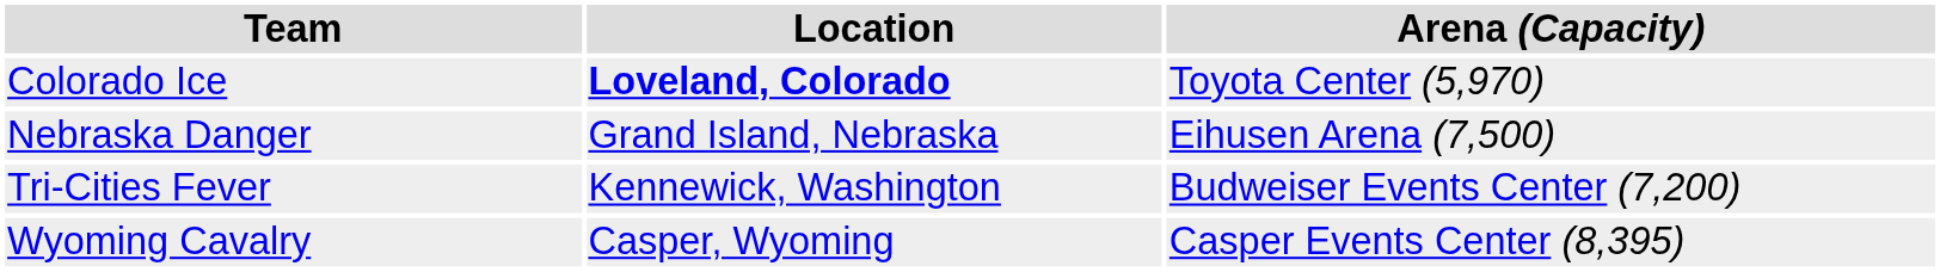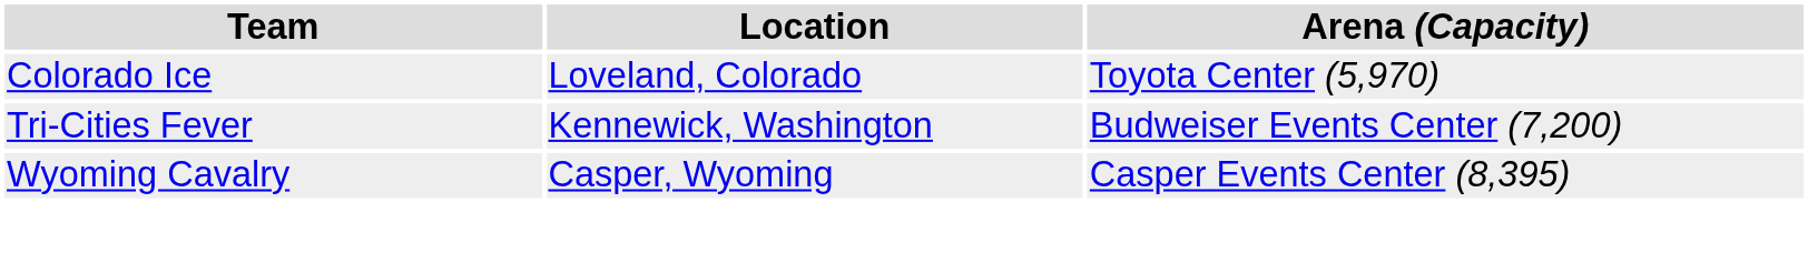 <table width=800>
 <tr bgcolor="#dddddd">
 <th width=30%><strong>Team</strong></th>
 <th width=30%><strong>Location</strong></th>
 <th width=40%><strong>Arena</strong> <em>(Capacity)</em></th>
 </tr>
 <tr bgcolor="#eeeeee">
 <td><a href='#'>Colorado Ice</a></td>
-<td><strong><a href='#'>Loveland, Colorado</a></strong></td>
+<td><a href='#'>Loveland, Colorado</a></td>
 <td><a href='#'>Toyota Center</a> <em>(5,970)</em></td>
-</tr>
-<tr bgcolor="#eeeeee">
-<td><a href='#'>Nebraska Danger</a></td>
-<td><a href='#'>Grand Island, Nebraska</a></td>
-<td><a href='#'>Eihusen Arena</a> <em>(7,500)</em></td>
 </tr>
 <tr bgcolor="#eeeeee">
 <td><a href='#'>Tri-Cities Fever</a></td>
 <td><a href='#'>Kennewick, Washington</a></td>
 <td><a href='#'>Budweiser Events Center</a> <em>(7,200)</em></td>
 </tr>
 <tr bgcolor="#eeeeee">
 <td><a href='#'>Wyoming Cavalry</a></td>
 <td><a href='#'>Casper, Wyoming</a></td>
 <td><a href='#'>Casper Events Center</a> <em>(8,395)</em></td>
 </tr>
 </table>
